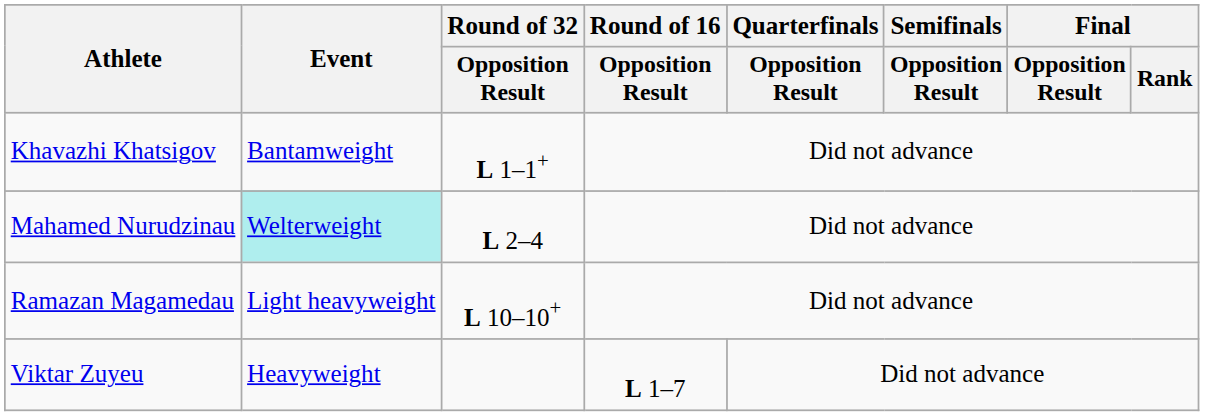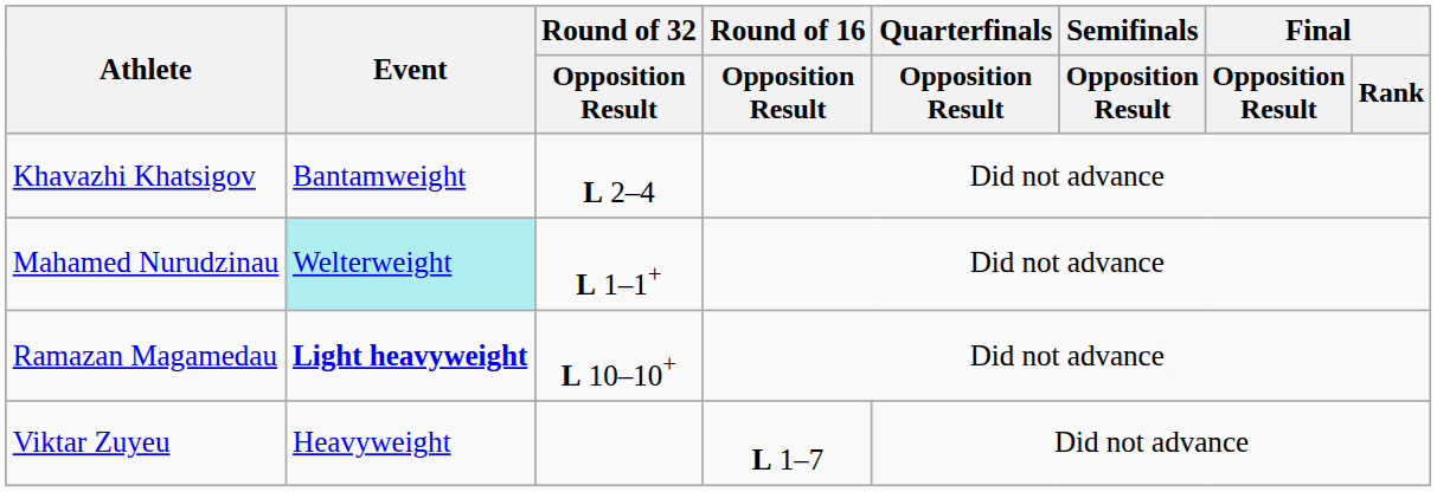 <table class="wikitable" style="font-size:90%">
 <tr>
 <th rowspan="2">Athlete</th>
 <th rowspan="2">Event</th>
 <th>Round of 32</th>
 <th>Round of 16</th>
 <th>Quarterfinals</th>
 <th>Semifinals</th>
 <th colspan=2>Final</th>
 </tr>
 <tr style="font-size:95%">
 <th>Opposition<br>Result</th>
 <th>Opposition<br>Result</th>
 <th>Opposition<br>Result</th>
 <th>Opposition<br>Result</th>
 <th>Opposition<br>Result</th>
 <th>Rank</th>
 </tr>
 <tr align=center>
 <td align=left><a href='#'>Khavazhi Khatsigov</a></td>
 <td align=left><a href='#'>Bantamweight</a></td>
-<td><br><strong>L</strong> 1–1<sup>+</sup></td>
+<td><br><strong>L</strong> 2–4</td>
 <td colspan=5>Did not advance</td>
 </tr>
 <tr align=center>
 <td align=left><a href='#'>Mahamed Nurudzinau</a></td>
 <td align=left style="background: paleturquoise;"><a href='#'>Welterweight</a></td>
-<td><br><strong>L</strong> 2–4</td>
+<td><br><strong>L</strong> 1–1<sup>+</sup></td>
 <td colspan=5>Did not advance</td>
 </tr>
 <tr align=center>
 <td align=left><a href='#'>Ramazan Magamedau</a></td>
-<td align=left><a href='#'>Light heavyweight</a></td>
+<td align=left><strong><a href='#'>Light heavyweight</a></strong></td>
 <td><br><strong>L</strong> 10–10<sup>+</sup></td>
 <td colspan=5>Did not advance</td>
 </tr>
 <tr align=center>
 <td align=left><a href='#'>Viktar Zuyeu</a></td>
 <td align=left><a href='#'>Heavyweight</a></td>
 <td></td>
 <td><br><strong>L</strong> 1–7</td>
 <td colspan=4>Did not advance</td>
 </tr>
 </table>
